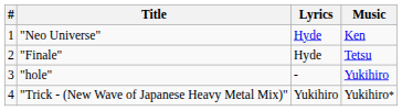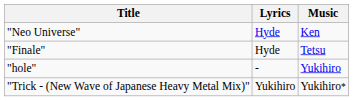 <table class="wikitable">
 <tr>
-<th>#</th>
 <th>Title</th>
 <th>Lyrics</th>
 <th>Music</th>
 </tr>
 <tr>
-<td>1</td>
 <td>"Neo Universe"</td>
 <td><a href='#'>Hyde</a></td>
 <td><a href='#'>Ken</a></td>
 </tr>
 <tr>
-<td>2</td>
 <td>"Finale"</td>
 <td>Hyde</td>
 <td><a href='#'>Tetsu</a></td>
 </tr>
 <tr>
-<td>3</td>
 <td>"hole"</td>
 <td>‐</td>
 <td><a href='#'>Yukihiro</a></td>
 </tr>
 <tr>
-<td>4</td>
 <td>"Trick - (New Wave of Japanese Heavy Metal Mix)"</td>
 <td>Yukihiro</td>
 <td>Yukihiro<small>*</small></td>
 </tr>
 </table>
